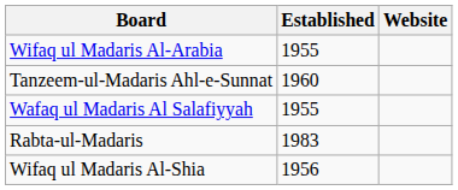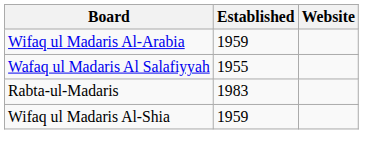 <table class="wikitable">
 <tr>
 <th>Board</th>
 <th>Established</th>
 <th>Website</th>
 </tr>
 <tr>
 <td><a href='#'>Wifaq ul Madaris Al-Arabia</a></td>
-<td>1955</td>
-<td></td>
-</tr>
-<tr>
-<td>Tanzeem-ul-Madaris Ahl-e-Sunnat</td>
-<td>1960</td>
+<td>1959</td>
 <td></td>
 </tr>
 <tr>
 <td><a href='#'>Wafaq ul Madaris Al Salafiyyah</a></td>
 <td>1955</td>
 <td></td>
 </tr>
 <tr>
 <td>Rabta-ul-Madaris</td>
 <td>1983</td>
 <td></td>
 </tr>
 <tr>
 <td>Wifaq ul Madaris Al-Shia</td>
-<td>1956</td>
+<td>1959</td>
 <td></td>
 </tr>
 </table>
